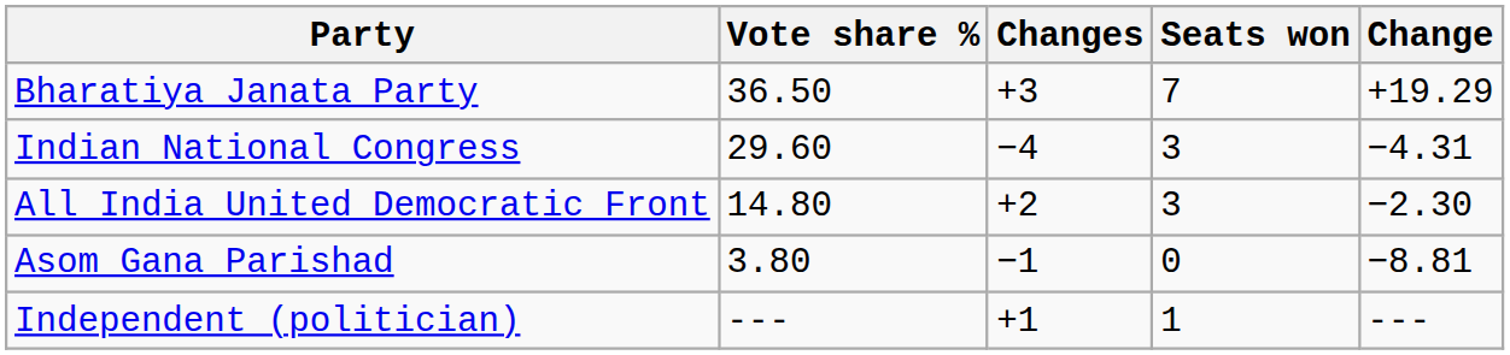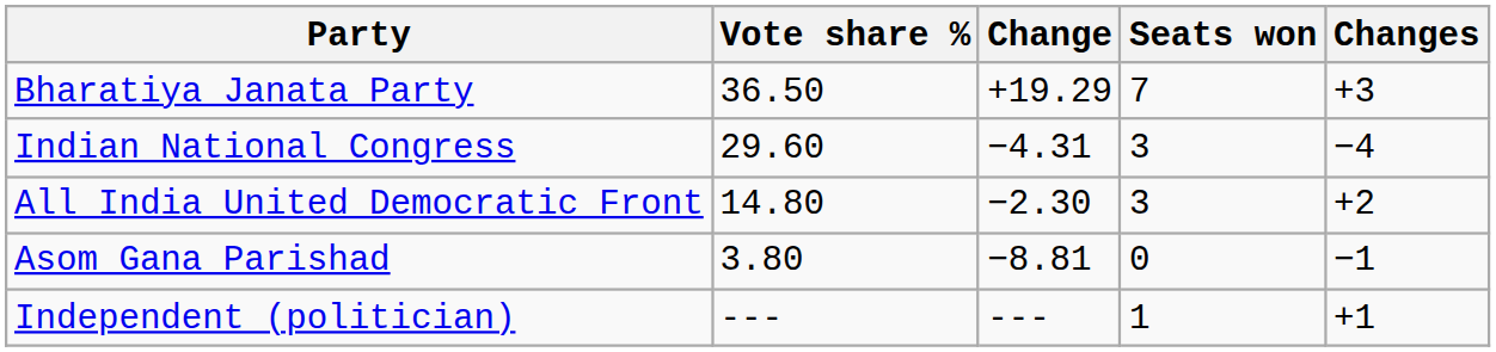 <table class="wikitable sortable">
 <tr>
 <th>Party</th>
 <th>Vote share %</th>
+<th>Change</th>
+<th>Seats won</th>
 <th>Changes</th>
-<th>Seats won</th>
-<th>Change</th>
 </tr>
 <tr>
 <td><a href='#'>Bharatiya Janata Party</a></td>
 <td>36.50</td>
+<td>+19.29</td>
+<td>7</td>
 <td>+3</td>
-<td>7</td>
-<td>+19.29</td>
 </tr>
 <tr>
 <td><a href='#'>Indian National Congress</a></td>
 <td>29.60</td>
+<td>−4.31</td>
+<td>3</td>
 <td>−4</td>
-<td>3</td>
-<td>−4.31</td>
 </tr>
 <tr>
 <td><a href='#'>All India United Democratic Front</a></td>
 <td>14.80</td>
+<td>−2.30</td>
+<td>3</td>
 <td>+2</td>
-<td>3</td>
-<td>−2.30</td>
 </tr>
 <tr>
 <td><a href='#'>Asom Gana Parishad</a></td>
 <td>3.80</td>
+<td>−8.81</td>
+<td>0</td>
 <td>−1</td>
-<td>0</td>
-<td>−8.81</td>
 </tr>
 <tr>
 <td><a href='#'>Independent (politician)</a></td>
 <td>---</td>
+<td>---</td>
+<td>1</td>
 <td>+1</td>
-<td>1</td>
-<td>---</td>
 </tr>
 </table>
